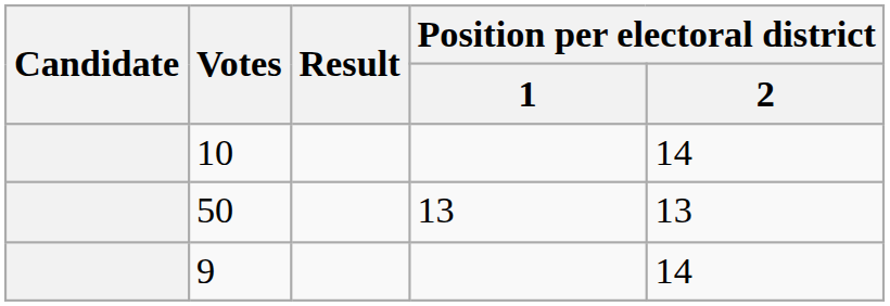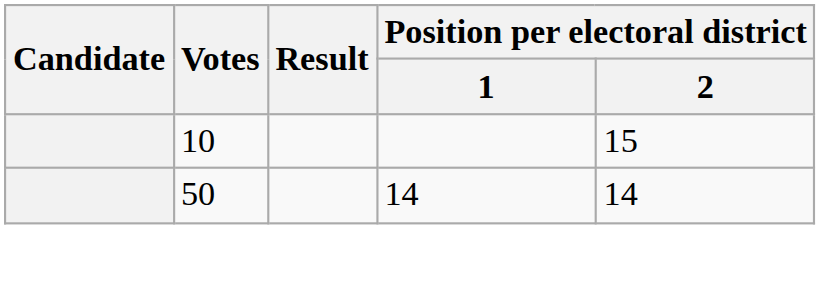 <table class="wikitable sortable defaultright col3left">
 <tr>
 <th scope="col" rowspan="2">Candidate</th>
 <th scope="col" rowspan="2">Votes</th>
 <th scope="col" rowspan="2">Result</th>
 <th scope="col" colspan="2">Position per electoral district</th>
 </tr>
 <tr>
 <th scope="col">1</th>
 <th scope="col">2</th>
 </tr>
 <tr>
 <th scope="row"></th>
 <td>10</td>
 <td></td>
 <td></td>
-<td>14</td>
+<td>15</td>
 </tr>
 <tr>
 <th scope="row"></th>
 <td>50</td>
 <td></td>
-<td>13</td>
-<td>13</td>
-</tr>
-<tr>
-<th scope="row"></th>
-<td>9</td>
-<td></td>
-<td></td>
+<td>14</td>
 <td>14</td>
 </tr>
 </table>
